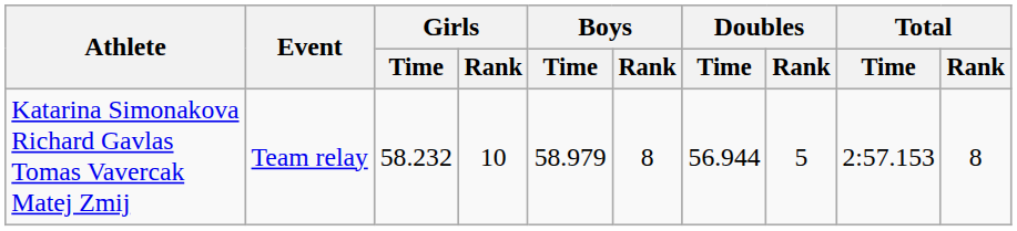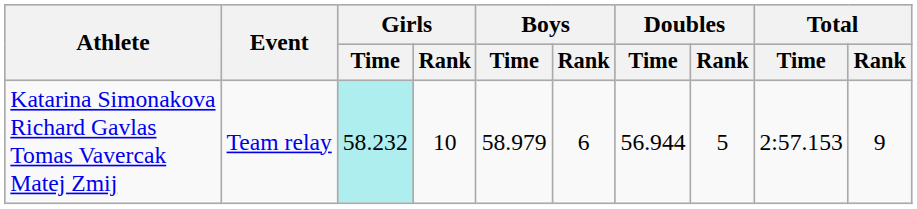 <table class="wikitable" style="font-size:90%">
 <tr>
 <th rowspan="2">Athlete</th>
 <th rowspan="2">Event</th>
 <th colspan=2>Girls</th>
 <th colspan=2>Boys</th>
 <th colspan=2>Doubles</th>
 <th colspan=2>Total</th>
 </tr>
 <tr style="font-size:95%">
 <th>Time</th>
 <th>Rank</th>
 <th>Time</th>
 <th>Rank</th>
 <th>Time</th>
 <th>Rank</th>
 <th>Time</th>
 <th>Rank</th>
 </tr>
 <tr align=center>
 <td align=left><a href='#'>Katarina Simonakova</a><br><a href='#'>Richard Gavlas</a><br><a href='#'>Tomas Vavercak</a><br><a href='#'>Matej Zmij</a></td>
 <td align=left><a href='#'>Team relay</a></td>
-<td>58.232</td>
+<td style="background: paleturquoise;">58.232</td>
 <td>10</td>
 <td>58.979</td>
-<td>8</td>
+<td>6</td>
 <td>56.944</td>
 <td>5</td>
 <td>2:57.153</td>
-<td>8</td>
+<td>9</td>
 </tr>
 </table>
